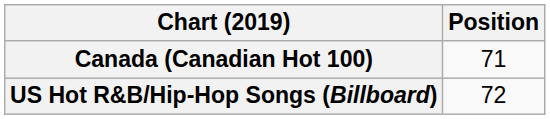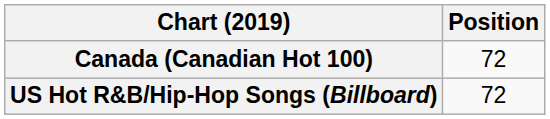 <table class="wikitable sortable plainrowheaders" style="text-align:center">
 <tr>
 <th scope="col">Chart (2019)</th>
 <th scope="col">Position</th>
 </tr>
 <tr>
 <th scope="row">Canada (Canadian Hot 100)</th>
-<td>71</td>
+<td>72</td>
 </tr>
 <tr>
 <th scope="row">US Hot R&B/Hip-Hop Songs (<em>Billboard</em>)</th>
 <td>72</td>
 </tr>
 </table>
